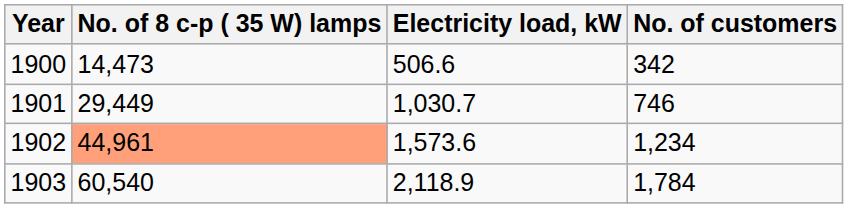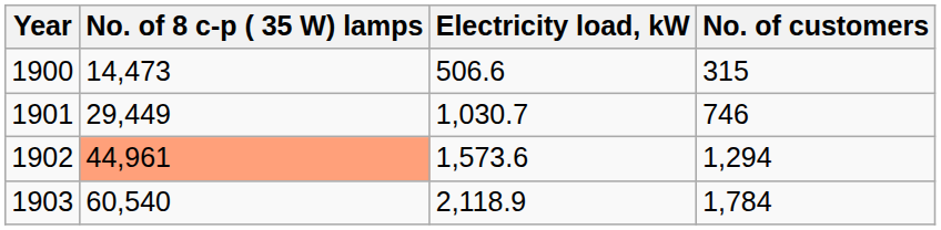 <table class="wikitable">
 <tr>
 <th>Year</th>
 <th>No. of 8 c-p ( 35 W) lamps</th>
 <th>Electricity load, kW</th>
 <th>No. of customers</th>
 </tr>
 <tr>
 <td>1900</td>
 <td>14,473</td>
 <td>506.6</td>
-<td>342</td>
+<td>315</td>
 </tr>
 <tr>
 <td>1901</td>
 <td>29,449</td>
 <td>1,030.7</td>
 <td>746</td>
 </tr>
 <tr>
 <td>1902</td>
 <td style="background: lightsalmon;">44,961</td>
 <td>1,573.6</td>
-<td>1,234</td>
+<td>1,294</td>
 </tr>
 <tr>
 <td>1903</td>
 <td>60,540</td>
 <td>2,118.9</td>
 <td>1,784</td>
 </tr>
 </table>
